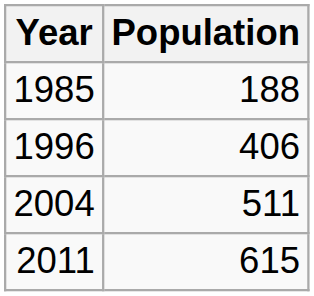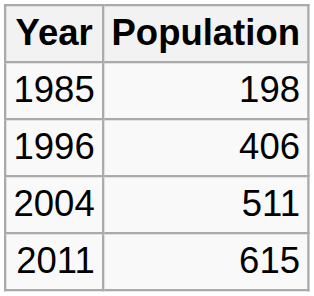 <table class="wikitable" style="line-height:1.1em;">
 <tr>
 <th>Year</th>
 <th>Population</th>
 </tr>
 <tr align="right">
 <td>1985</td>
-<td>188</td>
+<td>198</td>
 </tr>
 <tr align="right">
 <td>1996</td>
 <td>406</td>
 </tr>
 <tr align="right">
 <td>2004</td>
 <td>511</td>
 </tr>
 <tr align="right">
 <td>2011</td>
 <td>615</td>
 </tr>
 </table>
